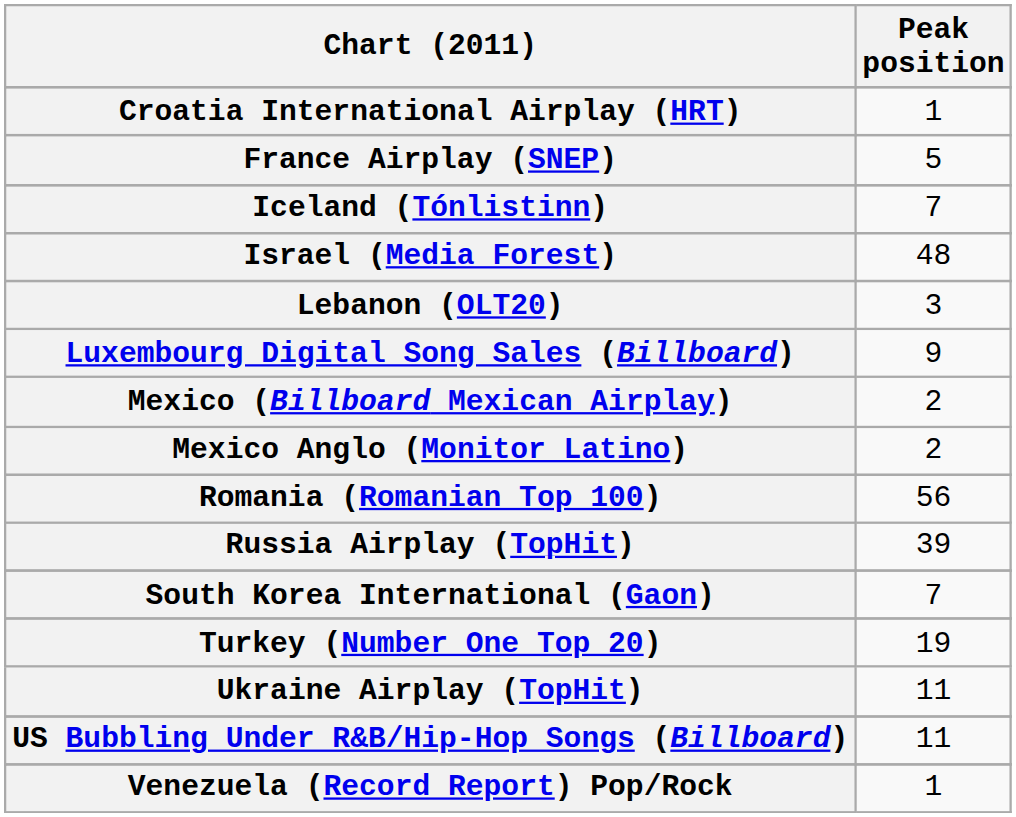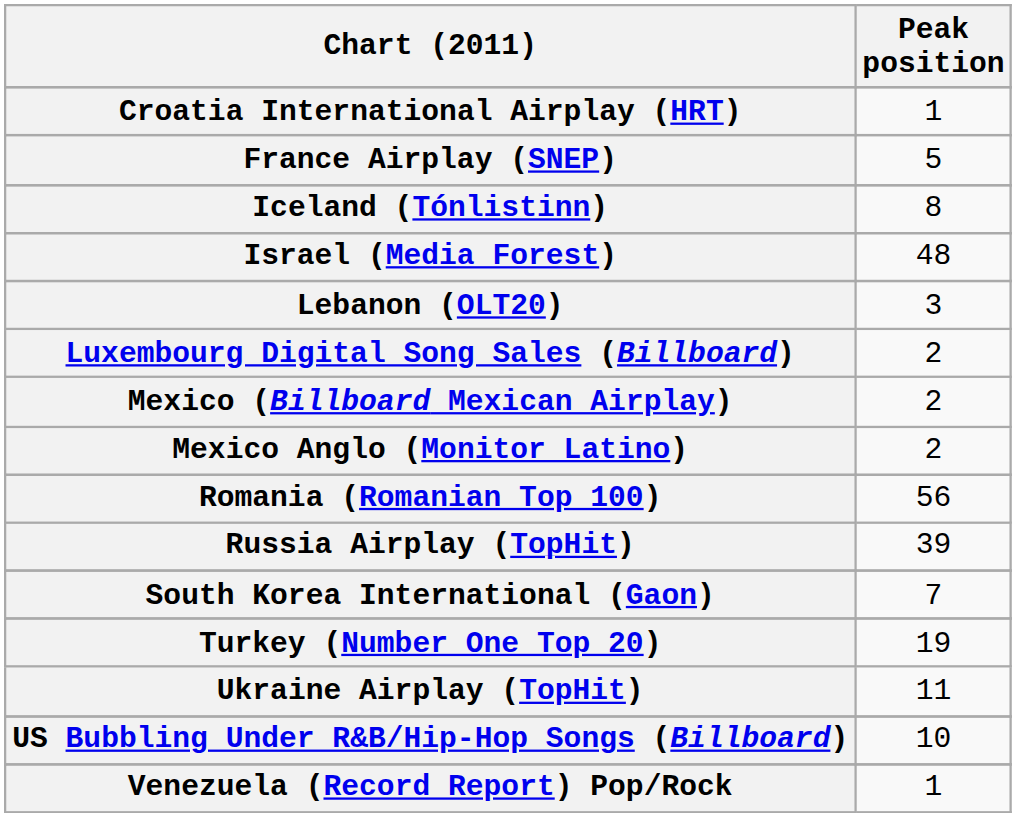 <table class="wikitable sortable plainrowheaders" style="text-align:center">
 <tr>
 <th scope="col">Chart (2011)</th>
 <th scope="col">Peak<br>position</th>
 </tr>
 <tr>
 </tr>
 <tr>
 </tr>
 <tr>
 </tr>
 <tr>
 </tr>
 <tr>
 </tr>
 <tr>
 </tr>
 <tr>
 <th scope="row">Croatia International Airplay (<a href='#'>HRT</a>)</th>
 <td style="text-align:center;">1</td>
 </tr>
 <tr>
 </tr>
 <tr>
 </tr>
 <tr>
 </tr>
 <tr>
 </tr>
 <tr>
 </tr>
 <tr>
 <th scope="row">France Airplay (<a href='#'>SNEP</a>)</th>
 <td style="text-align:center;">5</td>
 </tr>
 <tr>
 </tr>
 <tr>
 </tr>
 <tr>
 <th scope="row">Iceland (<a href='#'>Tónlistinn</a>)</th>
-<td style="text-align:center;">7</td>
+<td style="text-align:center;">8</td>
 </tr>
 <tr>
 </tr>
 <tr>
 <th scope="row">Israel (<a href='#'>Media Forest</a>)</th>
 <td>48</td>
 </tr>
 <tr>
 </tr>
 <tr>
 </tr>
 <tr>
 <th scope="row">Lebanon (<a href='#'>OLT20</a>)</th>
 <td>3</td>
 </tr>
 <tr>
 <th scope="row"><a href='#'>Luxembourg Digital Song Sales</a> (<em><a href='#'>Billboard</a></em>)</th>
-<td>9</td>
+<td>2</td>
 </tr>
 <tr>
 <th scope="row">Mexico (<a href='#'><em>Billboard</em> Mexican Airplay</a>)</th>
 <td>2</td>
 </tr>
 <tr>
 <th scope="row">Mexico Anglo (<a href='#'>Monitor Latino</a>)</th>
 <td>2</td>
 </tr>
 <tr>
 </tr>
 <tr>
 </tr>
 <tr>
 </tr>
 <tr>
 </tr>
 <tr>
 <th scope="row">Romania (<a href='#'>Romanian Top 100</a>)</th>
 <td>56</td>
 </tr>
 <tr>
 <th scope="row">Russia Airplay (<a href='#'>TopHit</a>)</th>
 <td>39</td>
 </tr>
 <tr>
 </tr>
 <tr>
 </tr>
 <tr>
 <th scope="row">South Korea International (<a href='#'>Gaon</a>)</th>
 <td>7</td>
 </tr>
 <tr>
 </tr>
 <tr>
 </tr>
 <tr>
 </tr>
 <tr>
 <th scope="row">Turkey (<a href='#'>Number One Top 20</a>)</th>
 <td align="center">19</td>
 </tr>
 <tr>
 <th scope="row">Ukraine Airplay (<a href='#'>TopHit</a>)</th>
 <td>11</td>
 </tr>
 <tr>
 </tr>
 <tr>
 </tr>
 <tr>
 </tr>
 <tr>
 </tr>
 <tr>
 <th scope="row">US <a href='#'>Bubbling Under R&B/Hip-Hop Songs</a> (<em><a href='#'>Billboard</a></em>)</th>
-<td>11</td>
+<td>10</td>
 </tr>
 <tr>
 </tr>
 <tr>
 </tr>
 <tr>
 </tr>
 <tr>
 </tr>
 <tr>
 <th scope="row">Venezuela (<a href='#'>Record Report</a>) Pop/Rock</th>
 <td>1</td>
 </tr>
 </table>
